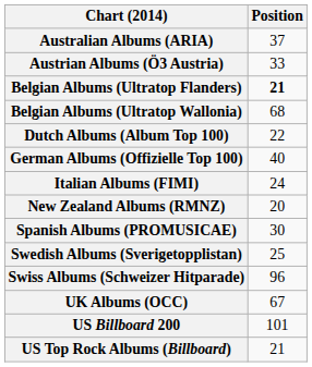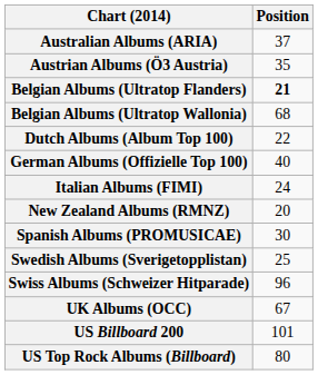 <table class="wikitable plainrowheaders sortable" style="text-align:center">
 <tr>
 <th scope="col">Chart (2014)</th>
 <th scope="col">Position</th>
 </tr>
 <tr>
 <th scope="row">Australian Albums (ARIA)</th>
 <td>37</td>
 </tr>
 <tr>
 <th scope="row">Austrian Albums (Ö3 Austria)</th>
-<td>33</td>
+<td>35</td>
 </tr>
 <tr>
 <th scope="row">Belgian Albums (Ultratop Flanders)</th>
 <td><strong>21</strong></td>
 </tr>
 <tr>
 <th scope="row">Belgian Albums (Ultratop Wallonia)</th>
 <td>68</td>
 </tr>
 <tr>
 <th scope="row">Dutch Albums (Album Top 100)</th>
 <td>22</td>
 </tr>
 <tr>
 <th scope="row">German Albums (Offizielle Top 100)</th>
 <td>40</td>
 </tr>
 <tr>
 <th scope="row">Italian Albums (FIMI)</th>
 <td>24</td>
 </tr>
 <tr>
 <th scope="row">New Zealand Albums (RMNZ)</th>
 <td>20</td>
 </tr>
 <tr>
 <th scope="row">Spanish Albums (PROMUSICAE)</th>
 <td>30</td>
 </tr>
 <tr>
 <th scope="row">Swedish Albums (Sverigetopplistan)</th>
 <td>25</td>
 </tr>
 <tr>
 <th scope="row">Swiss Albums (Schweizer Hitparade)</th>
 <td>96</td>
 </tr>
 <tr>
 <th scope="row">UK Albums (OCC)</th>
 <td>67</td>
 </tr>
 <tr>
 <th scope="row">US <em>Billboard</em> 200</th>
 <td>101</td>
 </tr>
 <tr>
 <th scope="row">US Top Rock Albums (<em>Billboard</em>)</th>
-<td>21</td>
+<td>80</td>
 </tr>
 </table>
